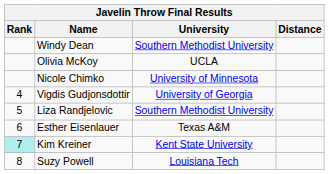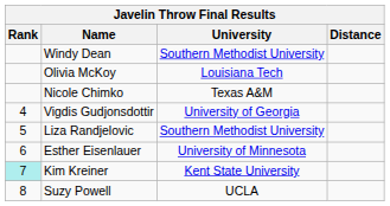 <table class="wikitable sortable" style="text-align:center">
 <tr>
 <th colspan="4">Javelin Throw Final Results</th>
 </tr>
 <tr>
 <th>Rank</th>
 <th>Name</th>
 <th>University</th>
 <th>Distance</th>
 </tr>
 <tr>
 <td></td>
 <td align=left>Windy Dean</td>
 <td><a href='#'>Southern Methodist University</a></td>
 <td></td>
 </tr>
 <tr>
 <td></td>
 <td align=left>Olivia McKoy</td>
-<td>UCLA</td>
+<td><a href='#'>Louisiana Tech</a></td>
 <td></td>
 </tr>
 <tr>
 <td></td>
 <td align=left>Nicole Chimko</td>
-<td><a href='#'>University of Minnesota</a></td>
+<td>Texas A&M</td>
 <td></td>
 </tr>
 <tr>
 <td>4</td>
 <td align=left>Vigdis Gudjonsdottir</td>
 <td><a href='#'>University of Georgia</a></td>
 <td></td>
 </tr>
 <tr>
 <td>5</td>
 <td align=left>Liza Randjelovic</td>
 <td><a href='#'>Southern Methodist University</a></td>
 <td></td>
 </tr>
 <tr>
 <td>6</td>
 <td align=left>Esther Eisenlauer</td>
-<td>Texas A&M</td>
+<td><a href='#'>University of Minnesota</a></td>
 <td></td>
 </tr>
 <tr>
 <td style="background: paleturquoise;">7</td>
 <td align=left>Kim Kreiner</td>
 <td><a href='#'>Kent State University</a></td>
 <td></td>
 </tr>
 <tr>
 <td>8</td>
 <td align=left>Suzy Powell</td>
-<td><a href='#'>Louisiana Tech</a></td>
+<td>UCLA</td>
 <td></td>
 </tr>
 </table>
